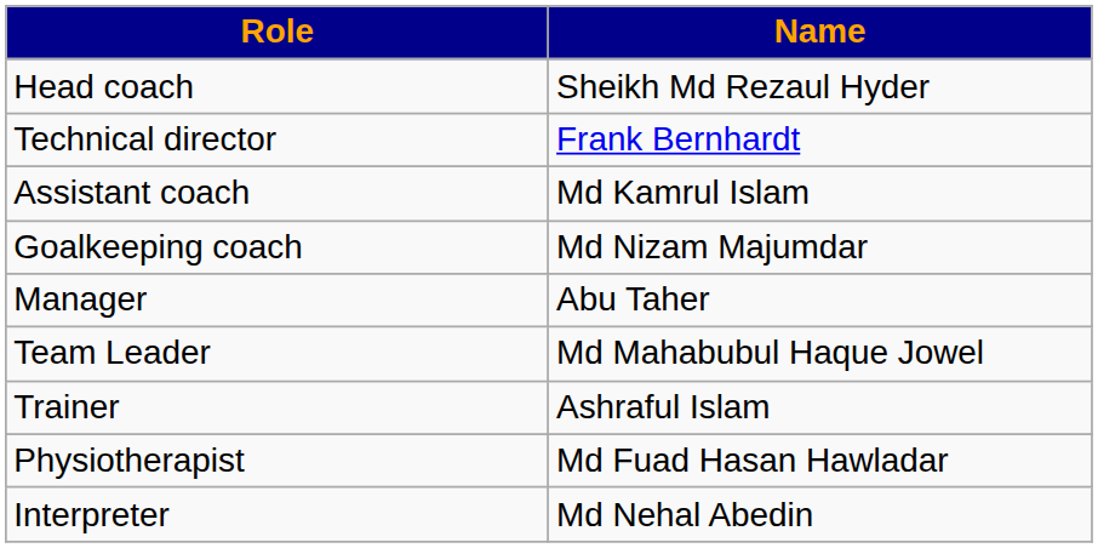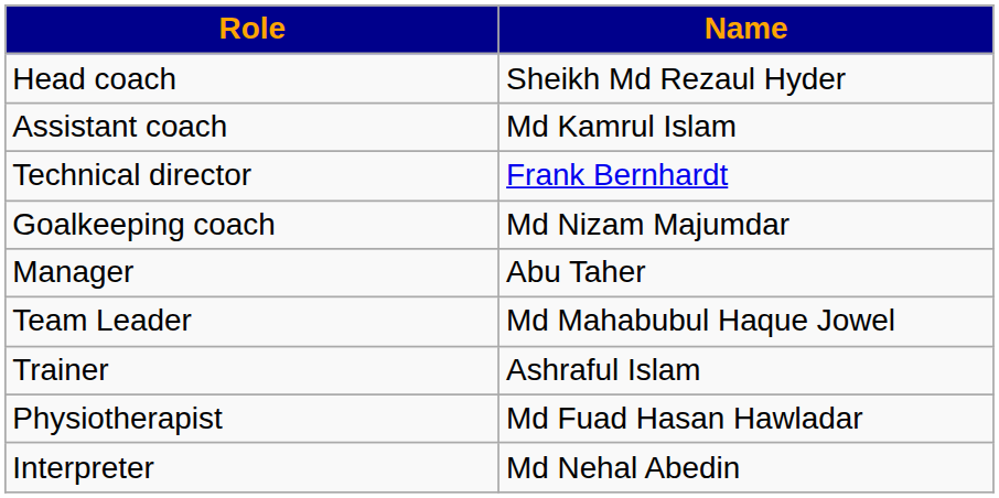 <table class="wikitable">
 <tr>
 <th style="background:#00008B; color:orange; width:250px;">Role</th>
 <th style="background:#00008B; color:orange; width:250px;">Name</th>
 </tr>
 <tr>
 <td>Head coach</td>
 <td> Sheikh Md Rezaul Hyder</td>
 </tr>
 <tr>
+<td>Assistant coach</td>
+<td> Md Kamrul Islam</td>
+</tr>
+<tr>
 <td>Technical director</td>
 <td> <a href='#'>Frank Bernhardt</a></td>
-</tr>
-<tr>
-<td>Assistant coach</td>
-<td> Md Kamrul Islam</td>
 </tr>
 <tr>
 <td>Goalkeeping coach</td>
 <td> Md Nizam Majumdar</td>
 </tr>
 <tr>
 <td>Manager</td>
 <td> Abu Taher</td>
 </tr>
 <tr>
 <td>Team Leader</td>
 <td> Md Mahabubul Haque Jowel</td>
 </tr>
 <tr>
 <td>Trainer</td>
 <td> Ashraful Islam</td>
 </tr>
 <tr>
 <td>Physiotherapist</td>
 <td> Md Fuad Hasan Hawladar</td>
 </tr>
 <tr>
 <td>Interpreter</td>
 <td> Md Nehal Abedin</td>
 </tr>
 </table>
